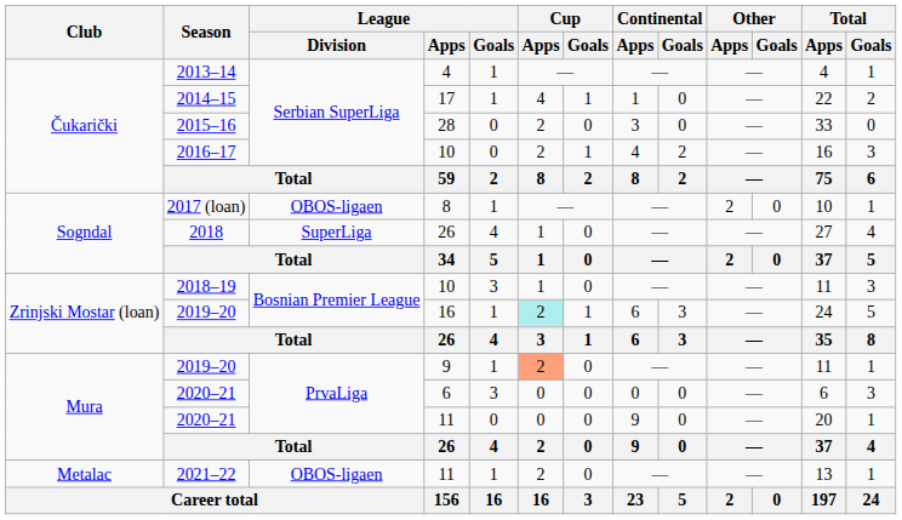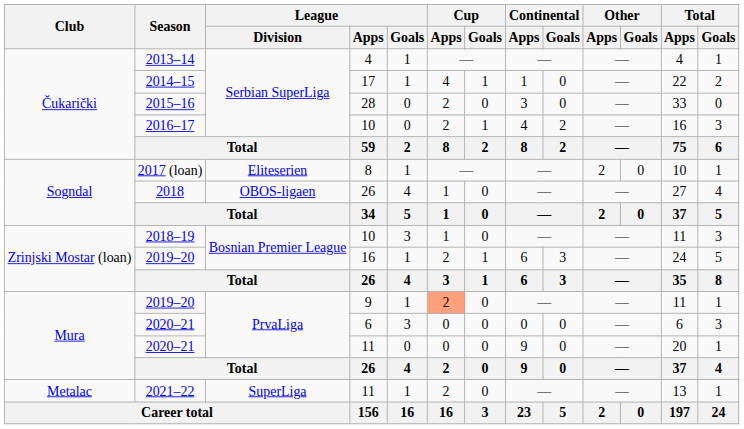 <table class="wikitable" style="text-align:center">
 <tr>
 <th rowspan="2">Club</th>
 <th rowspan="2">Season</th>
 <th colspan="3">League</th>
 <th colspan="2">Cup</th>
 <th colspan="2">Continental</th>
 <th colspan="2">Other</th>
 <th colspan="2">Total</th>
 </tr>
 <tr>
 <th>Division</th>
 <th>Apps</th>
 <th>Goals</th>
 <th>Apps</th>
 <th>Goals</th>
 <th>Apps</th>
 <th>Goals</th>
 <th>Apps</th>
 <th>Goals</th>
 <th>Apps</th>
 <th>Goals</th>
 </tr>
 <tr>
 <td rowspan="5"><a href='#'>Čukarički</a></td>
 <td><a href='#'>2013–14</a></td>
 <td rowspan=4><a href='#'>Serbian SuperLiga</a></td>
 <td>4</td>
 <td>1</td>
 <td colspan="2">—</td>
 <td colspan="2">—</td>
 <td colspan="2">—</td>
 <td>4</td>
 <td>1</td>
 </tr>
 <tr>
 <td><a href='#'>2014–15</a></td>
 <td>17</td>
 <td>1</td>
 <td>4</td>
 <td>1</td>
 <td>1</td>
 <td>0</td>
 <td colspan="2">—</td>
 <td>22</td>
 <td>2</td>
 </tr>
 <tr>
 <td><a href='#'>2015–16</a></td>
 <td>28</td>
 <td>0</td>
 <td>2</td>
 <td>0</td>
 <td>3</td>
 <td>0</td>
 <td colspan="2">—</td>
 <td>33</td>
 <td>0</td>
 </tr>
 <tr>
 <td><a href='#'>2016–17</a></td>
 <td>10</td>
 <td>0</td>
 <td>2</td>
 <td>1</td>
 <td>4</td>
 <td>2</td>
 <td colspan="2">—</td>
 <td>16</td>
 <td>3</td>
 </tr>
 <tr>
 <th colspan="2">Total</th>
 <th>59</th>
 <th>2</th>
 <th>8</th>
 <th>2</th>
 <th>8</th>
 <th>2</th>
 <th colspan="2">—</th>
 <th>75</th>
 <th>6</th>
 </tr>
 <tr>
 <td rowspan="3"><a href='#'>Sogndal</a></td>
 <td><a href='#'>2017</a> (loan)</td>
-<td><a href='#'>OBOS-ligaen</a></td>
+<td><a href='#'>Eliteserien</a></td>
 <td>8</td>
 <td>1</td>
 <td colspan="2">—</td>
 <td colspan="2">—</td>
 <td>2</td>
 <td>0</td>
 <td>10</td>
 <td>1</td>
 </tr>
 <tr>
 <td><a href='#'>2018</a></td>
-<td><a href='#'>SuperLiga</a></td>
+<td><a href='#'>OBOS-ligaen</a></td>
 <td>26</td>
 <td>4</td>
 <td>1</td>
 <td>0</td>
 <td colspan="2">—</td>
 <td colspan="2">—</td>
 <td>27</td>
 <td>4</td>
 </tr>
 <tr>
 <th colspan="2">Total</th>
 <th>34</th>
 <th>5</th>
 <th>1</th>
 <th>0</th>
 <th colspan="2">—</th>
 <th>2</th>
 <th>0</th>
 <th>37</th>
 <th>5</th>
 </tr>
 <tr>
 <td rowspan="3"><a href='#'>Zrinjski Mostar</a> (loan)</td>
 <td><a href='#'>2018–19</a></td>
 <td rowspan=2><a href='#'>Bosnian Premier League</a></td>
 <td>10</td>
 <td>3</td>
 <td>1</td>
 <td>0</td>
 <td colspan="2">—</td>
 <td colspan="2">—</td>
 <td>11</td>
 <td>3</td>
 </tr>
 <tr>
 <td><a href='#'>2019–20</a></td>
 <td>16</td>
 <td>1</td>
-<td style="background: paleturquoise;">2</td>
+<td>2</td>
 <td>1</td>
 <td>6</td>
 <td>3</td>
 <td colspan="2">—</td>
 <td>24</td>
 <td>5</td>
 </tr>
 <tr>
 <th colspan="2">Total</th>
 <th>26</th>
 <th>4</th>
 <th>3</th>
 <th>1</th>
 <th>6</th>
 <th>3</th>
 <th colspan="2">—</th>
 <th>35</th>
 <th>8</th>
 </tr>
 <tr>
 <td rowspan="4"><a href='#'>Mura</a></td>
 <td><a href='#'>2019–20</a></td>
 <td rowspan=3><a href='#'>PrvaLiga</a></td>
 <td>9</td>
 <td>1</td>
 <td style="background: lightsalmon;">2</td>
 <td>0</td>
 <td colspan="2">—</td>
 <td colspan="2">—</td>
 <td>11</td>
 <td>1</td>
 </tr>
 <tr>
 <td><a href='#'>2020–21</a></td>
 <td>6</td>
 <td>3</td>
 <td>0</td>
 <td>0</td>
 <td>0</td>
 <td>0</td>
 <td colspan="2">—</td>
 <td>6</td>
 <td>3</td>
 </tr>
 <tr>
 <td><a href='#'>2020–21</a></td>
 <td>11</td>
 <td>0</td>
 <td>0</td>
 <td>0</td>
 <td>9</td>
 <td>0</td>
 <td colspan="2">—</td>
 <td>20</td>
 <td>1</td>
 </tr>
 <tr>
 <th colspan="2">Total</th>
 <th>26</th>
 <th>4</th>
 <th>2</th>
 <th>0</th>
 <th>9</th>
 <th>0</th>
 <th colspan="2">—</th>
 <th>37</th>
 <th>4</th>
 </tr>
 <tr>
 <td><a href='#'>Metalac</a></td>
 <td><a href='#'>2021–22</a></td>
-<td><a href='#'>OBOS-ligaen</a></td>
+<td><a href='#'>SuperLiga</a></td>
 <td>11</td>
 <td>1</td>
 <td>2</td>
 <td>0</td>
 <td colspan="2">—</td>
 <td colspan="2">—</td>
 <td>13</td>
 <td>1</td>
 </tr>
 <tr>
 <th colspan="3">Career total</th>
 <th>156</th>
 <th>16</th>
 <th>16</th>
 <th>3</th>
 <th>23</th>
 <th>5</th>
 <th>2</th>
 <th>0</th>
 <th>197</th>
 <th>24</th>
 </tr>
 </table>
